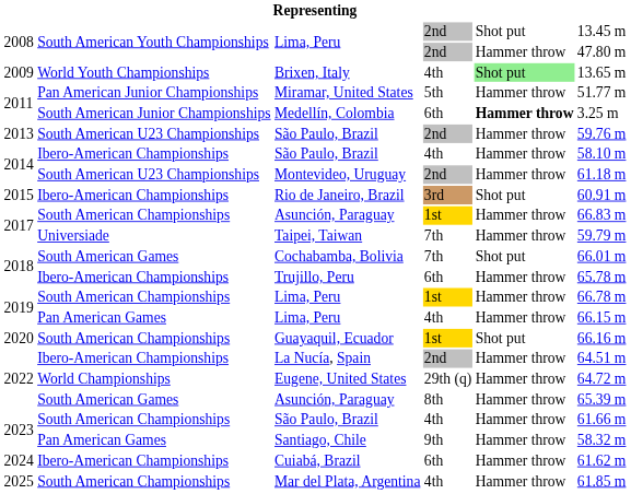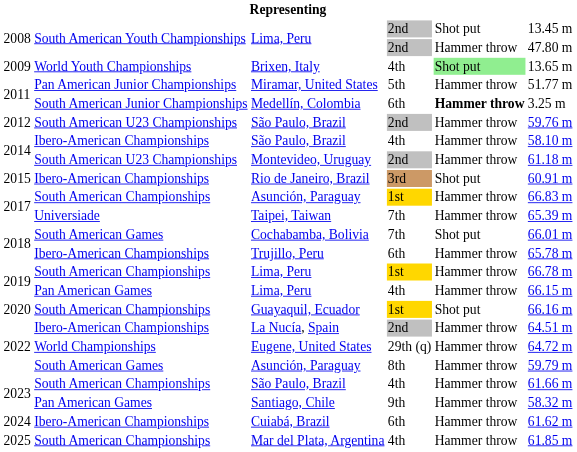 <table>
 <tr>
 <th colspan="6">Representing </th>
 </tr>
 <tr>
 <td rowspan=2>2008</td>
 <td rowspan=2><a href='#'>South American Youth Championships</a></td>
 <td rowspan=2><a href='#'>Lima, Peru</a></td>
 <td bgcolor=silver>2nd</td>
 <td>Shot put</td>
 <td>13.45 m</td>
 </tr>
 <tr>
 <td bgcolor=silver>2nd</td>
 <td>Hammer throw</td>
 <td>47.80 m</td>
 </tr>
 <tr>
 <td>2009</td>
 <td><a href='#'>World Youth Championships</a></td>
 <td><a href='#'>Brixen, Italy</a></td>
 <td>4th</td>
 <td style="background: lightgreen;">Shot put</td>
 <td>13.65 m</td>
 </tr>
 <tr>
 <td rowspan=2>2011</td>
 <td><a href='#'>Pan American Junior Championships</a></td>
 <td><a href='#'>Miramar, United States</a></td>
 <td>5th</td>
 <td>Hammer throw</td>
 <td>51.77 m</td>
 </tr>
 <tr>
 <td><a href='#'>South American Junior Championships</a></td>
 <td><a href='#'>Medellín, Colombia</a></td>
 <td>6th</td>
 <td><strong>Hammer throw</strong></td>
 <td>3.25 m</td>
 </tr>
 <tr>
-<td>2013</td>
+<td>2012</td>
 <td><a href='#'>South American U23 Championships</a></td>
 <td><a href='#'>São Paulo, Brazil</a></td>
 <td bgcolor=silver>2nd</td>
 <td>Hammer throw</td>
 <td><a href='#'>59.76 m</a></td>
 </tr>
 <tr>
 <td rowspan=2>2014</td>
 <td><a href='#'>Ibero-American Championships</a></td>
 <td><a href='#'>São Paulo, Brazil</a></td>
 <td>4th</td>
 <td>Hammer throw</td>
 <td><a href='#'>58.10 m</a></td>
 </tr>
 <tr>
 <td><a href='#'>South American U23 Championships</a></td>
 <td><a href='#'>Montevideo, Uruguay</a></td>
 <td bgcolor=silver>2nd</td>
 <td>Hammer throw</td>
 <td><a href='#'>61.18 m</a></td>
 </tr>
 <tr>
 <td>2015</td>
 <td><a href='#'>Ibero-American Championships</a></td>
 <td><a href='#'>Rio de Janeiro, Brazil</a></td>
 <td bgcolor=cc9966>3rd</td>
 <td>Shot put</td>
 <td><a href='#'>60.91 m</a></td>
 </tr>
 <tr>
 <td rowspan=2>2017</td>
 <td><a href='#'>South American Championships</a></td>
 <td><a href='#'>Asunción, Paraguay</a></td>
 <td bgcolor=gold>1st</td>
 <td>Hammer throw</td>
 <td><a href='#'>66.83 m</a></td>
 </tr>
 <tr>
 <td><a href='#'>Universiade</a></td>
 <td><a href='#'>Taipei, Taiwan</a></td>
 <td>7th</td>
 <td>Hammer throw</td>
-<td><a href='#'>59.79 m</a></td>
+<td><a href='#'>65.39 m</a></td>
 </tr>
 <tr>
 <td rowspan=2>2018</td>
 <td><a href='#'>South American Games</a></td>
 <td><a href='#'>Cochabamba, Bolivia</a></td>
 <td>7th</td>
 <td>Shot put</td>
 <td><a href='#'>66.01 m</a></td>
 </tr>
 <tr>
 <td><a href='#'>Ibero-American Championships</a></td>
 <td><a href='#'>Trujillo, Peru</a></td>
 <td>6th</td>
 <td>Hammer throw</td>
 <td><a href='#'>65.78 m</a></td>
 </tr>
 <tr>
 <td rowspan=2>2019</td>
 <td><a href='#'>South American Championships</a></td>
 <td><a href='#'>Lima, Peru</a></td>
 <td bgcolor=gold>1st</td>
 <td>Hammer throw</td>
 <td><a href='#'>66.78 m</a></td>
 </tr>
 <tr>
 <td><a href='#'>Pan American Games</a></td>
 <td><a href='#'>Lima, Peru</a></td>
 <td>4th</td>
 <td>Hammer throw</td>
 <td><a href='#'>66.15 m</a></td>
 </tr>
 <tr>
 <td>2020</td>
 <td><a href='#'>South American Championships</a></td>
 <td><a href='#'>Guayaquil, Ecuador</a></td>
 <td bgcolor=gold>1st</td>
 <td>Shot put</td>
 <td><a href='#'>66.16 m</a></td>
 </tr>
 <tr>
 <td rowspan=3>2022</td>
 <td><a href='#'>Ibero-American Championships</a></td>
 <td><a href='#'>La Nucía</a>, <a href='#'>Spain</a></td>
 <td bgcolor=silver>2nd</td>
 <td>Hammer throw</td>
 <td><a href='#'>64.51 m</a></td>
 </tr>
 <tr>
 <td><a href='#'>World Championships</a></td>
 <td><a href='#'>Eugene, United States</a></td>
 <td>29th (q)</td>
 <td>Hammer throw</td>
 <td><a href='#'>64.72 m</a></td>
 </tr>
 <tr>
 <td><a href='#'>South American Games</a></td>
 <td><a href='#'>Asunción, Paraguay</a></td>
 <td>8th</td>
 <td>Hammer throw</td>
-<td><a href='#'>65.39 m</a></td>
+<td><a href='#'>59.79 m</a></td>
 </tr>
 <tr>
 <td rowspan=2>2023</td>
 <td><a href='#'>South American Championships</a></td>
 <td><a href='#'>São Paulo, Brazil</a></td>
 <td>4th</td>
 <td>Hammer throw</td>
 <td><a href='#'>61.66 m</a></td>
 </tr>
 <tr>
 <td><a href='#'>Pan American Games</a></td>
 <td><a href='#'>Santiago, Chile</a></td>
 <td>9th</td>
 <td>Hammer throw</td>
 <td><a href='#'>58.32 m</a></td>
 </tr>
 <tr>
 <td>2024</td>
 <td><a href='#'>Ibero-American Championships</a></td>
 <td><a href='#'>Cuiabá, Brazil</a></td>
 <td>6th</td>
 <td>Hammer throw</td>
 <td><a href='#'>61.62 m</a></td>
 </tr>
 <tr>
 <td>2025</td>
 <td><a href='#'>South American Championships</a></td>
 <td><a href='#'>Mar del Plata, Argentina</a></td>
 <td>4th</td>
 <td>Hammer throw</td>
 <td><a href='#'>61.85 m</a></td>
 </tr>
 </table>
